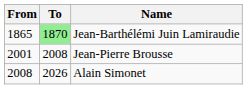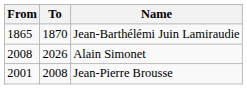 <table class="wikitable">
 <tr>
 <th>From</th>
 <th>To</th>
 <th>Name</th>
 </tr>
 <tr>
 <td>1865</td>
-<td style="background: lightgreen;">1870</td>
+<td>1870</td>
 <td>Jean-Barthélémi Juin Lamiraudie</td>
+</tr>
+<tr>
+<td>2008</td>
+<td>2026</td>
+<td>Alain Simonet</td>
 </tr>
 <tr>
 <td>2001</td>
 <td>2008</td>
 <td>Jean-Pierre Brousse</td>
 </tr>
-<tr>
-<td>2008</td>
-<td>2026</td>
-<td>Alain Simonet</td>
-</tr>
 </table>
